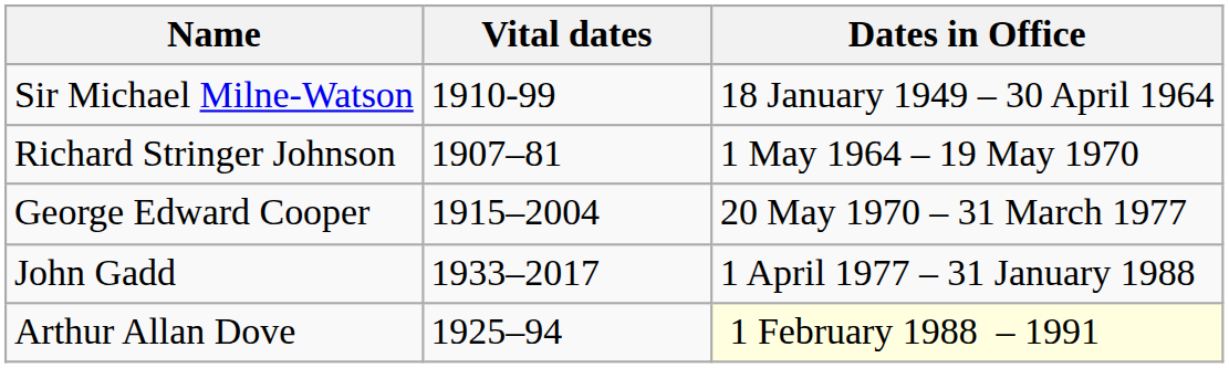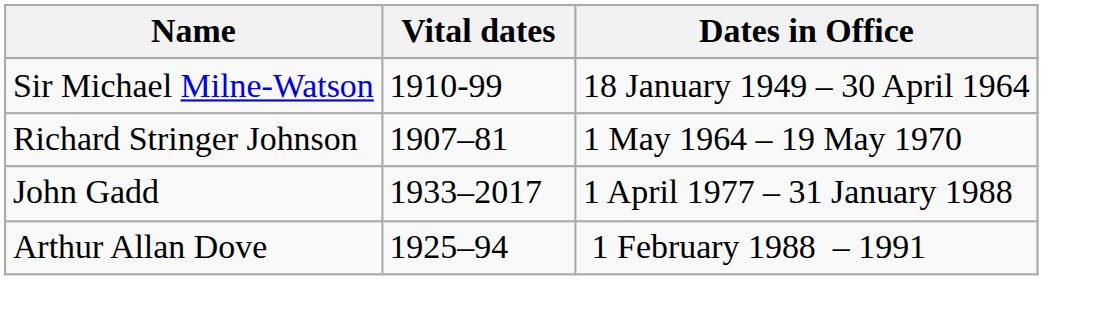 <table class="wikitable">
 <tr>
 <th>Name</th>
 <th>Vital dates</th>
 <th>Dates in Office</th>
 </tr>
 <tr>
 <td>Sir Michael <a href='#'>Milne-Watson</a></td>
 <td>1910-99</td>
 <td>18 January 1949 – 30 April 1964</td>
 </tr>
 <tr>
 <td>Richard Stringer Johnson</td>
 <td>1907–81       </td>
 <td>1 May 1964 – 19 May 1970</td>
 </tr>
 <tr>
-<td>George Edward Cooper</td>
-<td>1915–2004           </td>
-<td>20 May 1970 – 31 March 1977</td>
-</tr>
-<tr>
 <td>John Gadd</td>
 <td>1933–2017 </td>
 <td>1 April 1977 – 31 January 1988</td>
 </tr>
 <tr>
 <td>Arthur Allan Dove</td>
 <td>1925–94</td>
-<td style="background: lightyellow;"> 1 February 1988  – 1991</td>
+<td> 1 February 1988  – 1991</td>
 </tr>
 </table>
